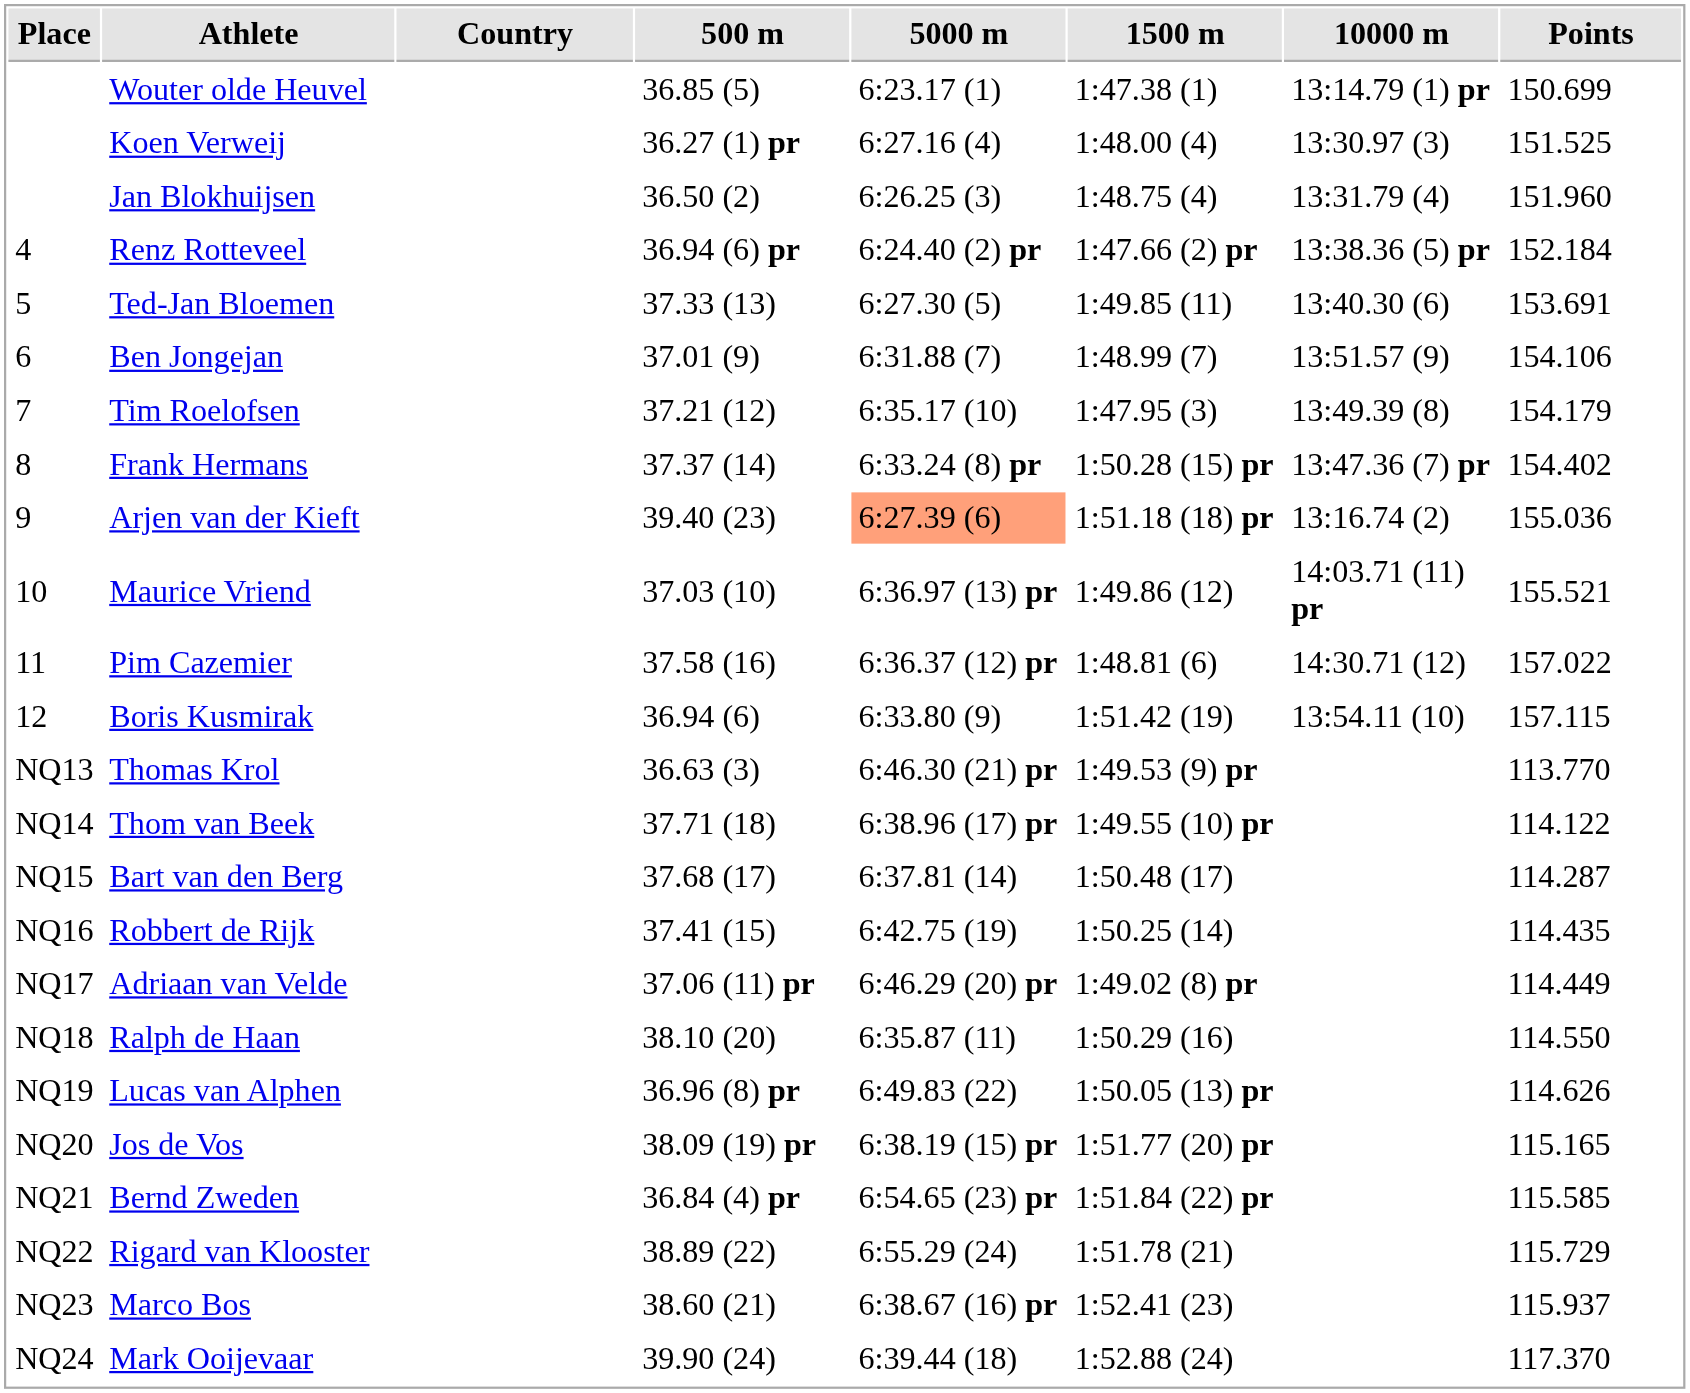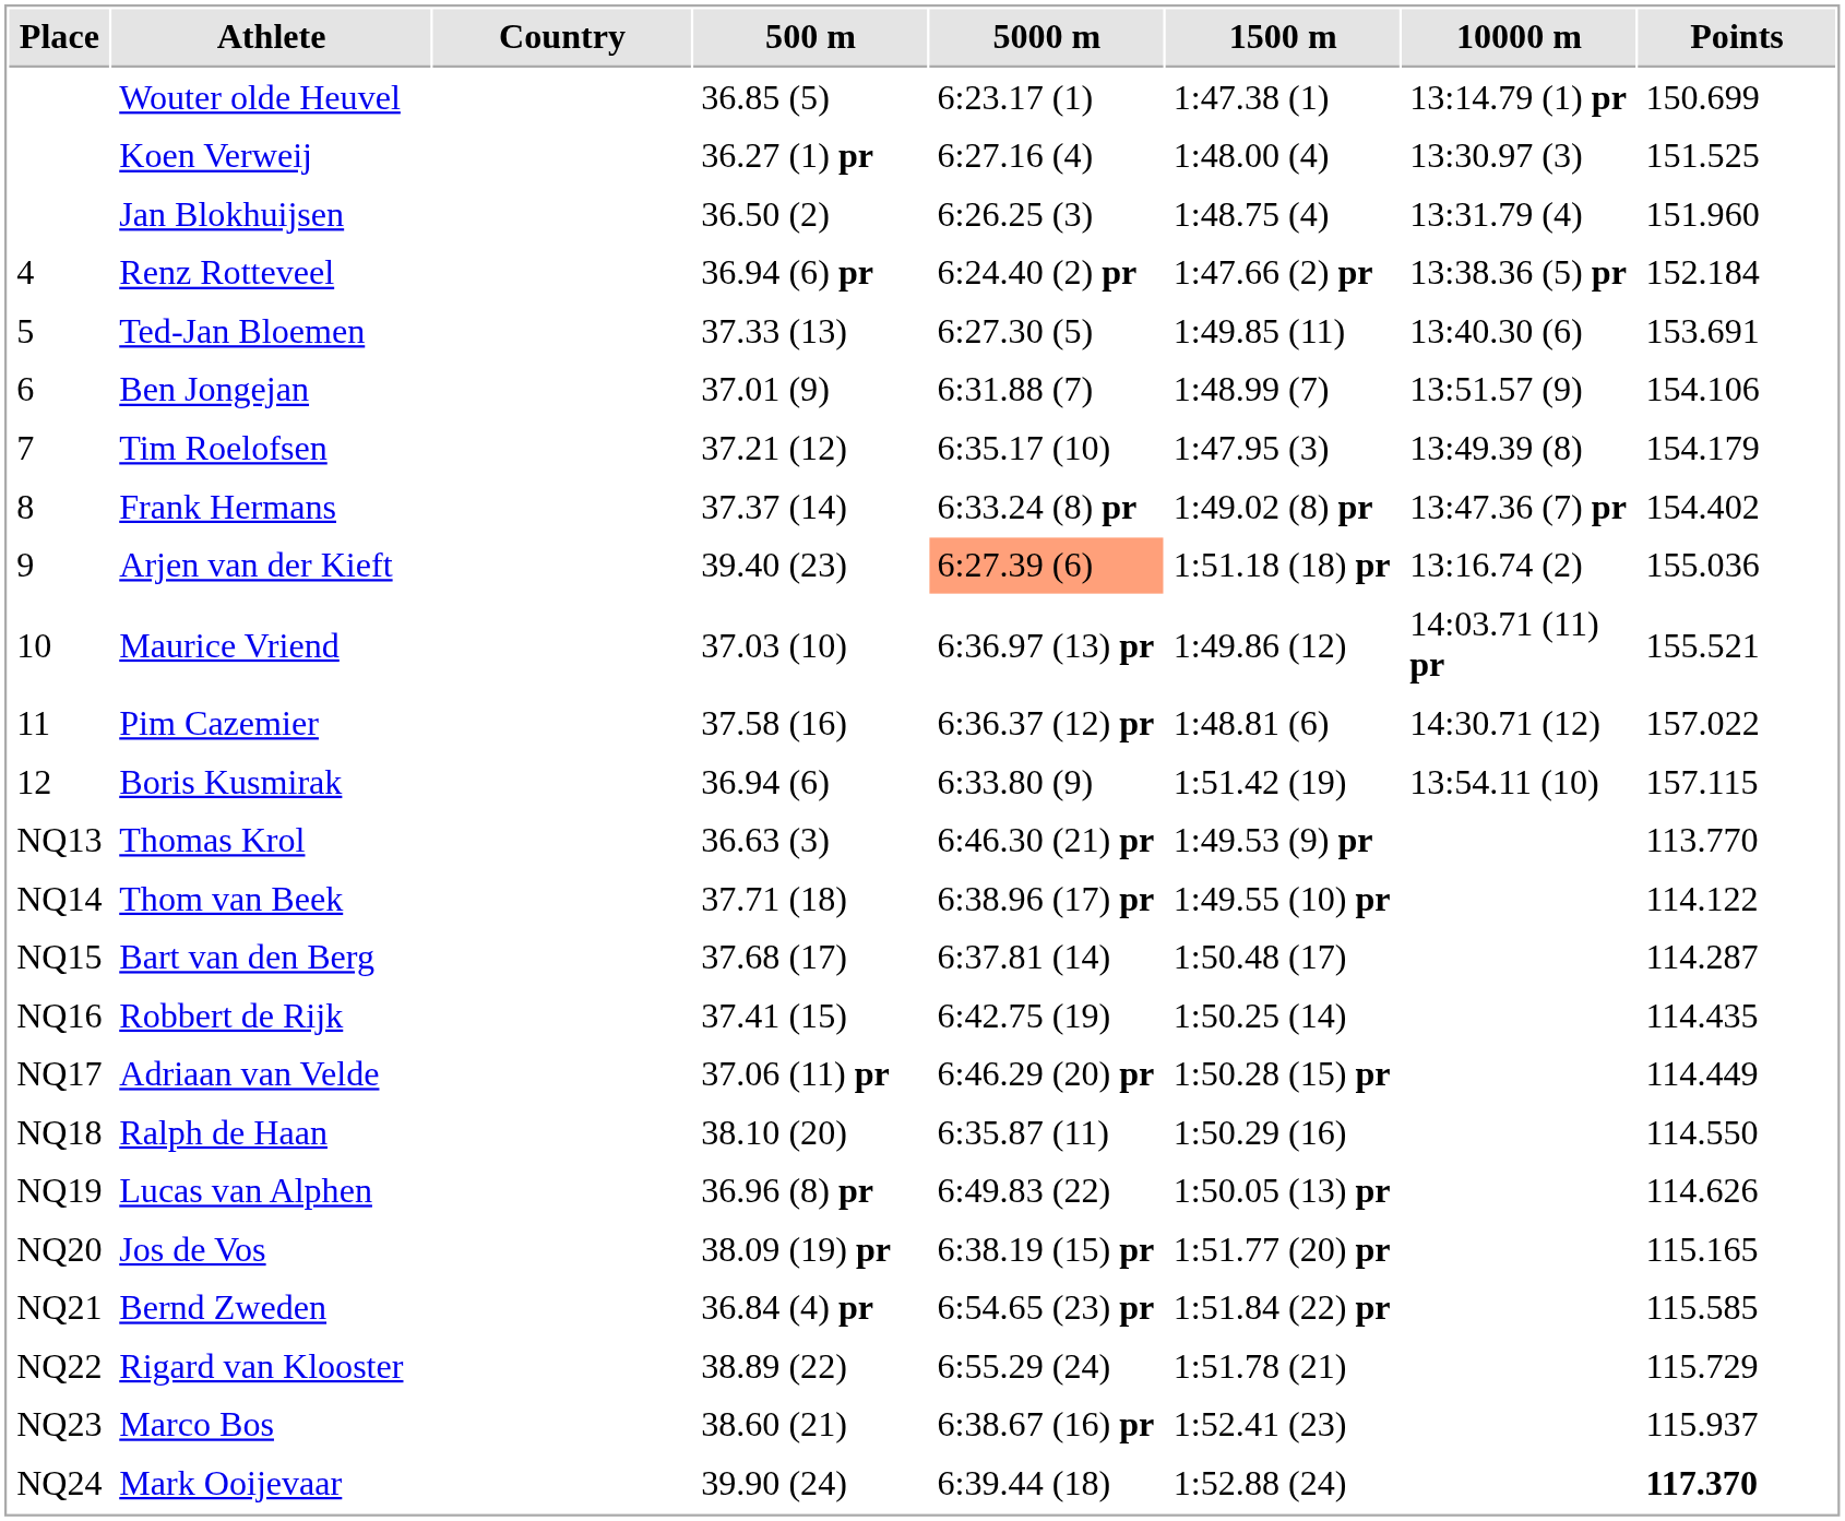 <table cellspacing="1" cellpadding="3" style="border:1px solid #AAAAAA;font-size:90%">
 <tr bgcolor="#E4E4E4">
 <th style="border-bottom:1px solid #AAAAAA" width=15>Place</th>
 <th style="border-bottom:1px solid #AAAAAA" width=125>Athlete</th>
 <th style="border-bottom:1px solid #AAAAAA" width=100>Country</th>
 <th style="border-bottom:1px solid #AAAAAA" width=90>500 m</th>
 <th style="border-bottom:1px solid #AAAAAA" width=90>5000 m</th>
 <th style="border-bottom:1px solid #AAAAAA" width=90>1500 m</th>
 <th style="border-bottom:1px solid #AAAAAA" width=90>10000 m</th>
 <th style="border-bottom:1px solid #AAAAAA" width=75>Points</th>
 </tr>
 <tr>
 <td></td>
 <td><a href='#'>Wouter olde Heuvel</a></td>
 <td></td>
 <td>36.85 (5)</td>
 <td>6:23.17 (1)</td>
 <td>1:47.38 (1)</td>
 <td>13:14.79 (1) <strong>pr</strong></td>
 <td>150.699</td>
 </tr>
 <tr>
 <td></td>
 <td><a href='#'>Koen Verweij</a></td>
 <td></td>
 <td>36.27 (1) <strong>pr</strong></td>
 <td>6:27.16 (4)</td>
 <td>1:48.00 (4)</td>
 <td>13:30.97 (3)</td>
 <td>151.525</td>
 </tr>
 <tr>
 <td></td>
 <td><a href='#'>Jan Blokhuijsen</a></td>
 <td></td>
 <td>36.50 (2)</td>
 <td>6:26.25 (3)</td>
 <td>1:48.75 (4)</td>
 <td>13:31.79 (4)</td>
 <td>151.960</td>
 </tr>
 <tr>
 <td>4</td>
 <td><a href='#'>Renz Rotteveel</a></td>
 <td></td>
 <td>36.94 (6) <strong>pr</strong></td>
 <td>6:24.40 (2) <strong>pr</strong></td>
 <td>1:47.66 (2) <strong>pr</strong></td>
 <td>13:38.36 (5) <strong>pr</strong></td>
 <td>152.184</td>
 </tr>
 <tr>
 <td>5</td>
 <td><a href='#'>Ted-Jan Bloemen</a></td>
 <td></td>
 <td>37.33 (13)</td>
 <td>6:27.30 (5)</td>
 <td>1:49.85 (11)</td>
 <td>13:40.30 (6)</td>
 <td>153.691</td>
 </tr>
 <tr>
 <td>6</td>
 <td><a href='#'>Ben Jongejan</a></td>
 <td></td>
 <td>37.01 (9)</td>
 <td>6:31.88 (7)</td>
 <td>1:48.99 (7)</td>
 <td>13:51.57 (9)</td>
 <td>154.106</td>
 </tr>
 <tr>
 <td>7</td>
 <td><a href='#'>Tim Roelofsen</a></td>
 <td></td>
 <td>37.21 (12)</td>
 <td>6:35.17 (10)</td>
 <td>1:47.95 (3)</td>
 <td>13:49.39 (8)</td>
 <td>154.179</td>
 </tr>
 <tr>
 <td>8</td>
 <td><a href='#'>Frank Hermans</a></td>
 <td></td>
 <td>37.37 (14)</td>
 <td>6:33.24 (8) <strong>pr</strong></td>
-<td>1:50.28 (15) <strong>pr</strong></td>
+<td>1:49.02 (8) <strong>pr</strong></td>
 <td>13:47.36 (7) <strong>pr</strong></td>
 <td>154.402</td>
 </tr>
 <tr>
 <td>9</td>
 <td><a href='#'>Arjen van der Kieft</a></td>
 <td></td>
 <td>39.40 (23)</td>
 <td style="background: lightsalmon;">6:27.39 (6)</td>
 <td>1:51.18 (18) <strong>pr</strong></td>
 <td>13:16.74 (2)</td>
 <td>155.036</td>
 </tr>
 <tr>
 <td>10</td>
 <td><a href='#'>Maurice Vriend</a></td>
 <td></td>
 <td>37.03 (10)</td>
 <td>6:36.97 (13) <strong>pr</strong></td>
 <td>1:49.86 (12)</td>
 <td>14:03.71 (11) <strong>pr</strong></td>
 <td>155.521</td>
 </tr>
 <tr>
 <td>11</td>
 <td><a href='#'>Pim Cazemier</a></td>
 <td></td>
 <td>37.58 (16)</td>
 <td>6:36.37 (12) <strong>pr</strong></td>
 <td>1:48.81 (6)</td>
 <td>14:30.71 (12)</td>
 <td>157.022</td>
 </tr>
 <tr>
 <td>12</td>
 <td><a href='#'>Boris Kusmirak</a></td>
 <td></td>
 <td>36.94 (6)</td>
 <td>6:33.80 (9)</td>
 <td>1:51.42 (19)</td>
 <td>13:54.11 (10)</td>
 <td>157.115</td>
 </tr>
 <tr>
 <td>NQ13</td>
 <td><a href='#'>Thomas Krol</a></td>
 <td></td>
 <td>36.63 (3)</td>
 <td>6:46.30 (21) <strong>pr</strong></td>
 <td>1:49.53 (9) <strong>pr</strong></td>
 <td></td>
 <td>113.770</td>
 </tr>
 <tr>
 <td>NQ14</td>
 <td><a href='#'>Thom van Beek</a></td>
 <td></td>
 <td>37.71 (18)</td>
 <td>6:38.96 (17) <strong>pr</strong></td>
 <td>1:49.55 (10) <strong>pr</strong></td>
 <td></td>
 <td>114.122</td>
 </tr>
 <tr>
 <td>NQ15</td>
 <td><a href='#'>Bart van den Berg</a></td>
 <td></td>
 <td>37.68 (17)</td>
 <td>6:37.81 (14)</td>
 <td>1:50.48 (17)</td>
 <td></td>
 <td>114.287</td>
 </tr>
 <tr>
 <td>NQ16</td>
 <td><a href='#'>Robbert de Rijk</a></td>
 <td></td>
 <td>37.41 (15)</td>
 <td>6:42.75 (19)</td>
 <td>1:50.25 (14)</td>
 <td></td>
 <td>114.435</td>
 </tr>
 <tr>
 <td>NQ17</td>
 <td><a href='#'>Adriaan van Velde</a></td>
 <td></td>
 <td>37.06 (11) <strong>pr</strong></td>
 <td>6:46.29 (20) <strong>pr</strong></td>
-<td>1:49.02 (8) <strong>pr</strong></td>
+<td>1:50.28 (15) <strong>pr</strong></td>
 <td></td>
 <td>114.449</td>
 </tr>
 <tr>
 <td>NQ18</td>
 <td><a href='#'>Ralph de Haan</a></td>
 <td></td>
 <td>38.10 (20)</td>
 <td>6:35.87 (11)</td>
 <td>1:50.29 (16)</td>
 <td></td>
 <td>114.550</td>
 </tr>
 <tr>
 <td>NQ19</td>
 <td><a href='#'>Lucas van Alphen</a></td>
 <td></td>
 <td>36.96 (8) <strong>pr</strong></td>
 <td>6:49.83 (22)</td>
 <td>1:50.05 (13) <strong>pr</strong></td>
 <td></td>
 <td>114.626</td>
 </tr>
 <tr>
 <td>NQ20</td>
 <td><a href='#'>Jos de Vos</a></td>
 <td></td>
 <td>38.09 (19) <strong>pr</strong></td>
 <td>6:38.19 (15) <strong>pr</strong></td>
 <td>1:51.77 (20) <strong>pr</strong></td>
 <td></td>
 <td>115.165</td>
 </tr>
 <tr>
 <td>NQ21</td>
 <td><a href='#'>Bernd Zweden</a></td>
 <td></td>
 <td>36.84 (4) <strong>pr</strong></td>
 <td>6:54.65 (23) <strong>pr</strong></td>
 <td>1:51.84 (22) <strong>pr</strong></td>
 <td></td>
 <td>115.585</td>
 </tr>
 <tr>
 <td>NQ22</td>
 <td><a href='#'>Rigard van Klooster</a></td>
 <td></td>
 <td>38.89 (22)</td>
 <td>6:55.29 (24)</td>
 <td>1:51.78 (21)</td>
 <td></td>
 <td>115.729</td>
 </tr>
 <tr>
 <td>NQ23</td>
 <td><a href='#'>Marco Bos</a></td>
 <td></td>
 <td>38.60 (21)</td>
 <td>6:38.67 (16) <strong>pr</strong></td>
 <td>1:52.41 (23)</td>
 <td></td>
 <td>115.937</td>
 </tr>
 <tr>
 <td>NQ24</td>
 <td><a href='#'>Mark Ooijevaar</a></td>
 <td></td>
 <td>39.90 (24)</td>
 <td>6:39.44 (18)</td>
 <td>1:52.88 (24)</td>
 <td></td>
-<td>117.370</td>
+<td><strong>117.370</strong></td>
 </tr>
 </table>
